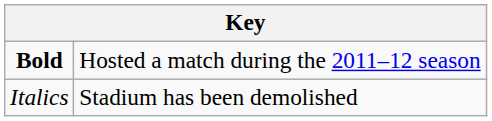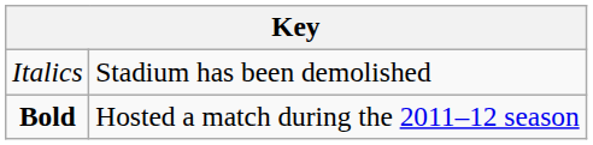 <table class="wikitable">
 <tr>
 <th colspan="2">Key</th>
 </tr>
 <tr>
+<td align="left"><em>Italics</em></td>
+<td align="left">Stadium has been demolished</td>
+</tr>
+<tr>
 <td align="center"><strong>Bold</strong></td>
 <td align="left">Hosted a match during the <a href='#'>2011–12 season</a></td>
 </tr>
-<tr>
-<td align="left"><em>Italics</em></td>
-<td align="left">Stadium has been demolished</td>
-</tr>
 </table>
